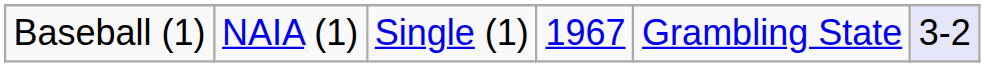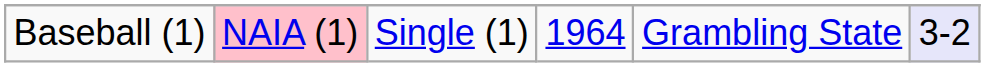 <table class="wikitable" style="text-align:center">
 <tr>
 </tr>
 <tr align="center">
 <td rowspan="1">Baseball (1)</td>
-<td rowspan="1"><a href='#'>NAIA</a> (1)</td>
+<td rowspan="1" style="background: pink;"><a href='#'>NAIA</a> (1)</td>
 <td rowspan="1"><a href='#'>Single</a> (1)</td>
-<td><a href='#'>1967</a></td>
+<td><a href='#'>1964</a></td>
 <td><a href='#'>Grambling State</a></td>
 <td style="background: lavender;">3-2</td>
 </tr>
 </table>
